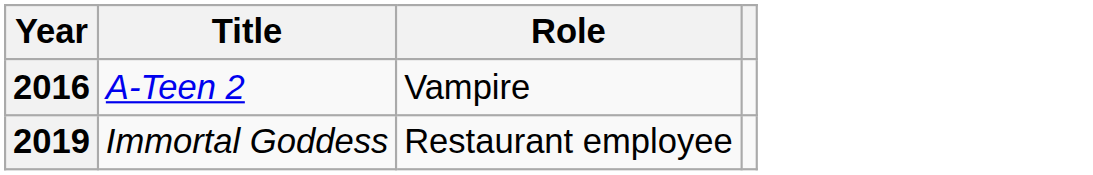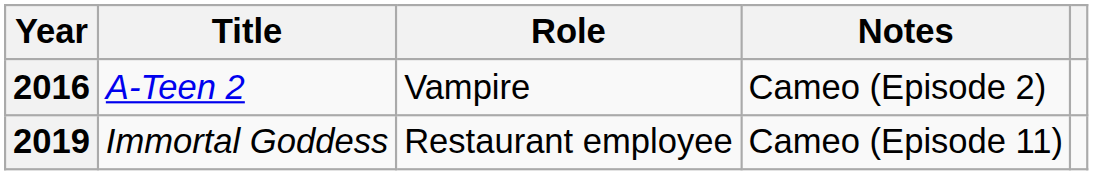 <table class="wikitable plainrowheaders">
 <tr>
 <th scope="col">Year</th>
 <th scope="col">Title</th>
 <th scope="col">Role</th>
+<th scope="col">Notes</th>
 <th scope="col" class="unsortable"></th>
 </tr>
 <tr>
 <th scope="row">2016</th>
 <td><em><a href='#'>A-Teen 2</a></em></td>
 <td>Vampire</td>
+<td>Cameo (Episode 2)</td>
 <td style="text-align:center"></td>
 </tr>
 <tr>
 <th scope="row">2019</th>
 <td><em>Immortal Goddess</em></td>
 <td>Restaurant employee</td>
+<td>Cameo (Episode 11)</td>
 <td style="text-align:center"></td>
 </tr>
 </table>
